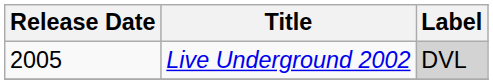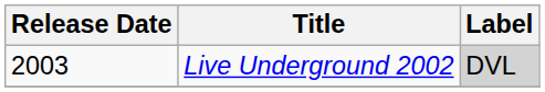 <table class="wikitable">
 <tr>
 <th>Release Date</th>
 <th>Title</th>
 <th>Label</th>
 </tr>
 <tr>
-<td>2005</td>
+<td>2003</td>
 <td><em><a href='#'>Live Underground 2002</a></em></td>
 <td style="background: lightgrey;">DVL</td>
 </tr>
 <tr>
 </tr>
 </table>
